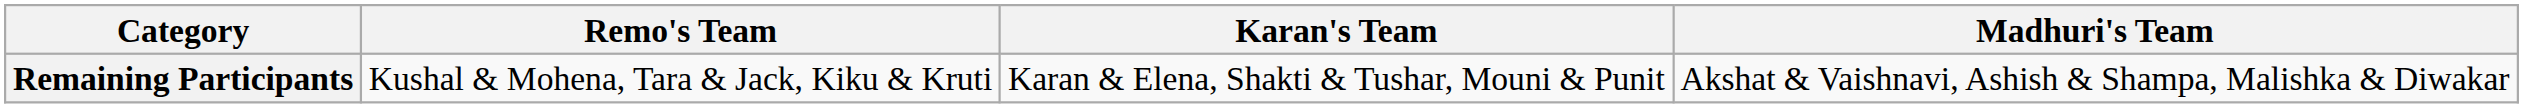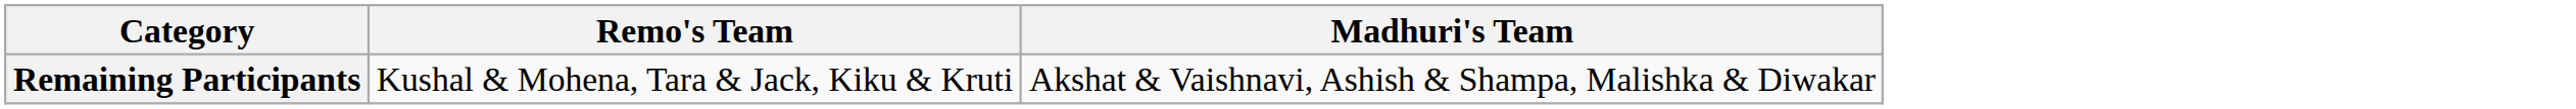 <table class="wikitable" style="text-align:center; font-size:95%; line-height:15px;">
 <tr>
 <th>Category</th>
 <th><span><strong>Remo's Team</strong></span></th>
-<th>Karan's Team</th>
 <th>Madhuri's Team</th>
 </tr>
 <tr>
 <th>Remaining Participants</th>
 <td>Kushal & Mohena, Tara & Jack, Kiku & Kruti</td>
-<td>Karan & Elena, Shakti & Tushar, Mouni & Punit</td>
 <td>Akshat & Vaishnavi, Ashish & Shampa, Malishka & Diwakar</td>
 </tr>
 </table>
